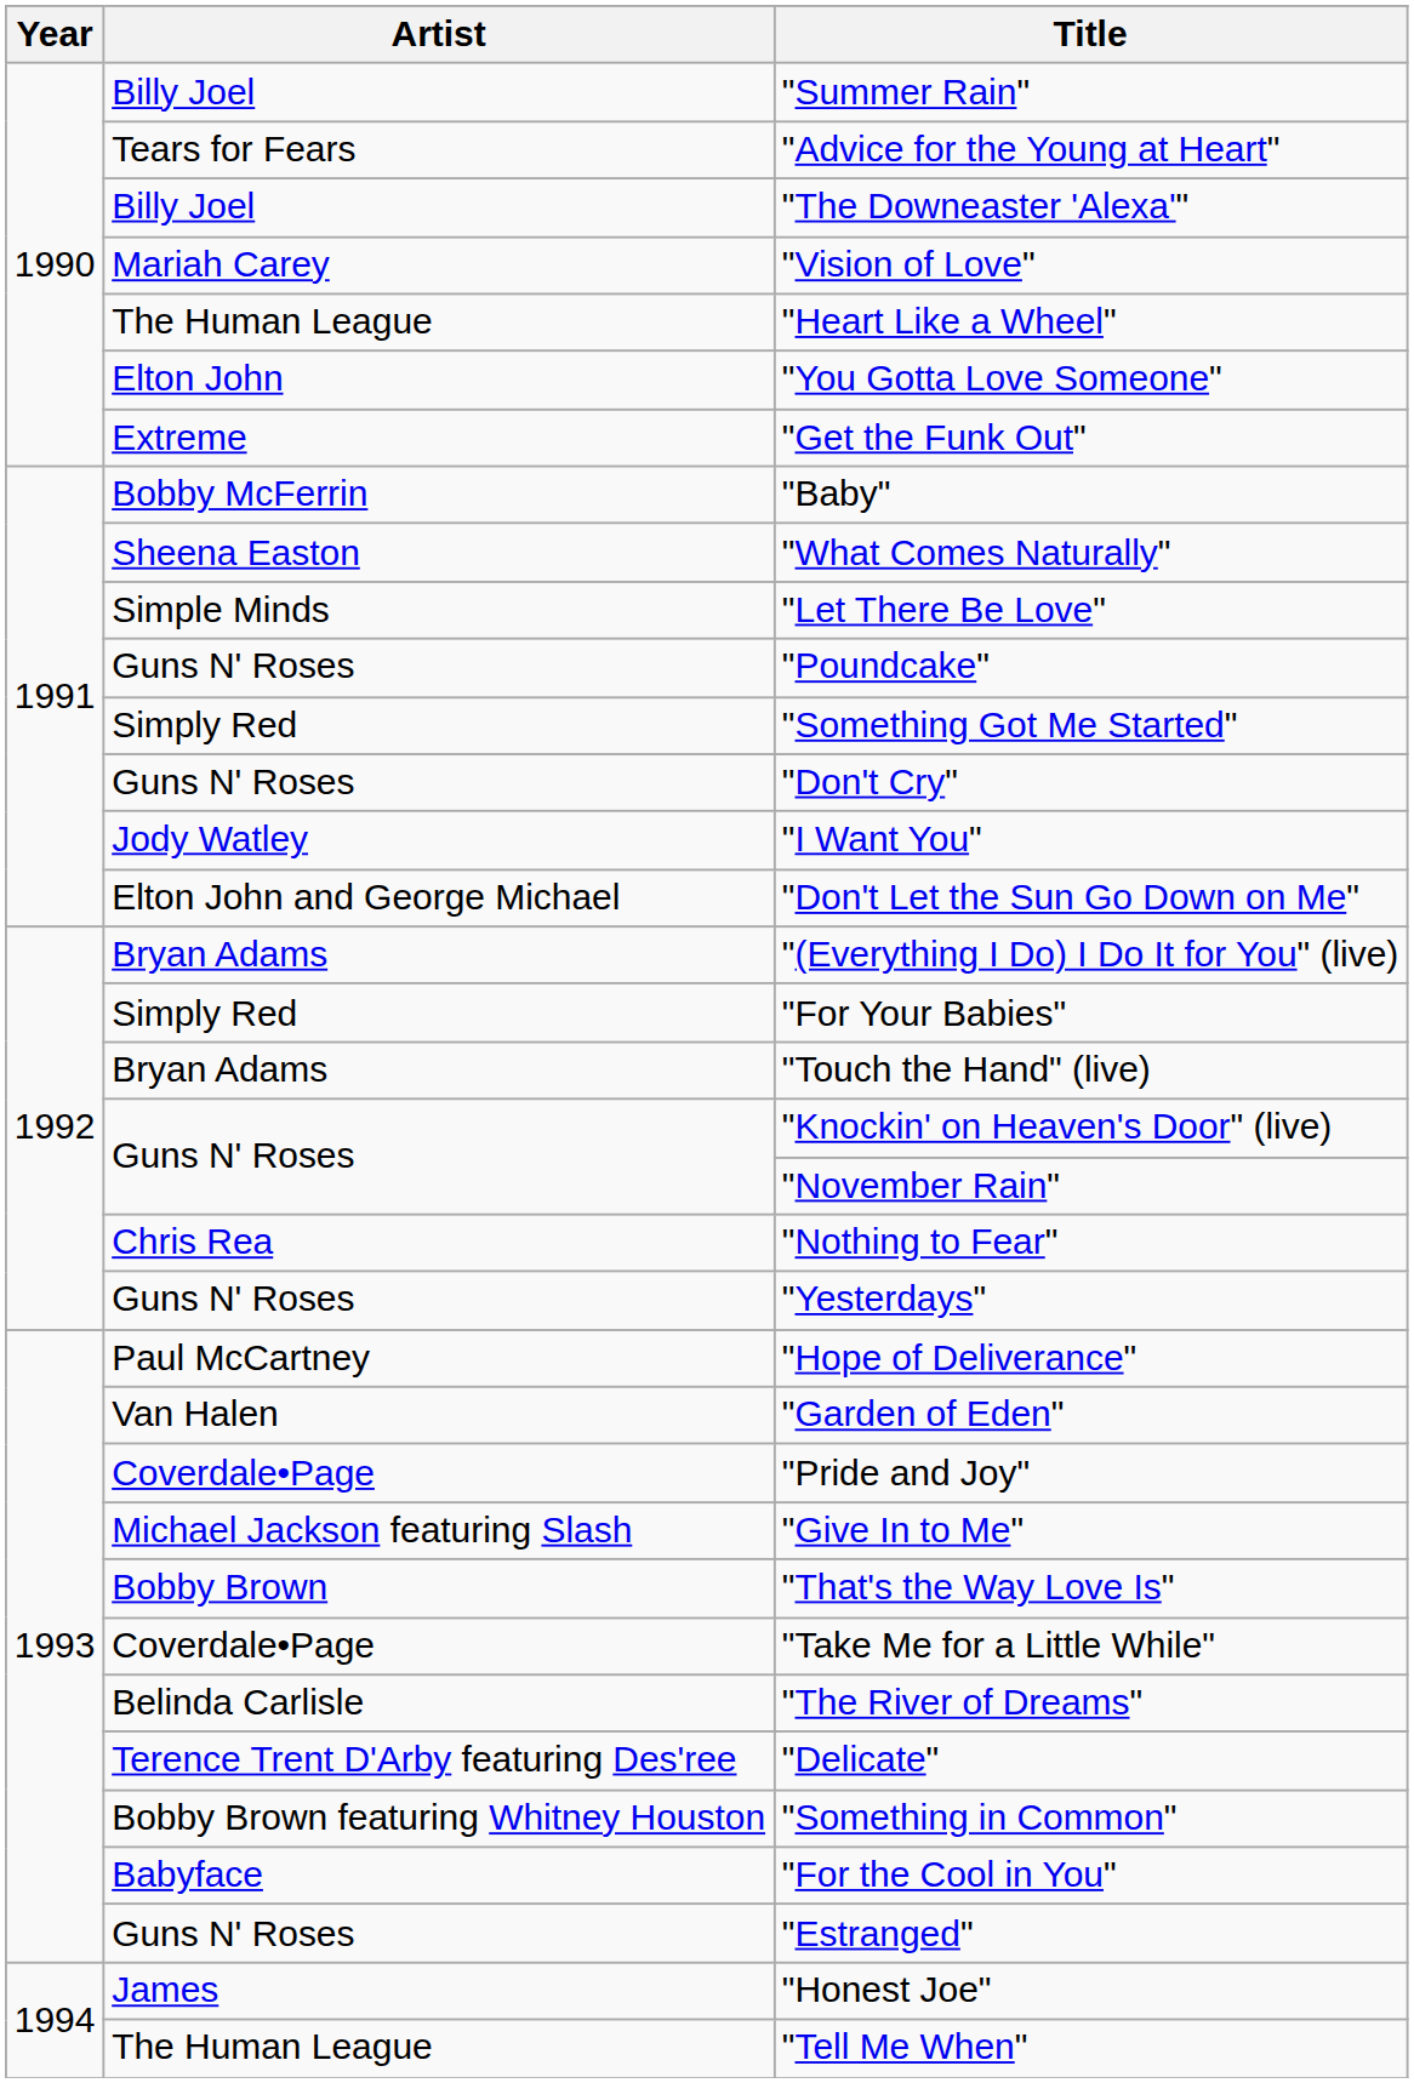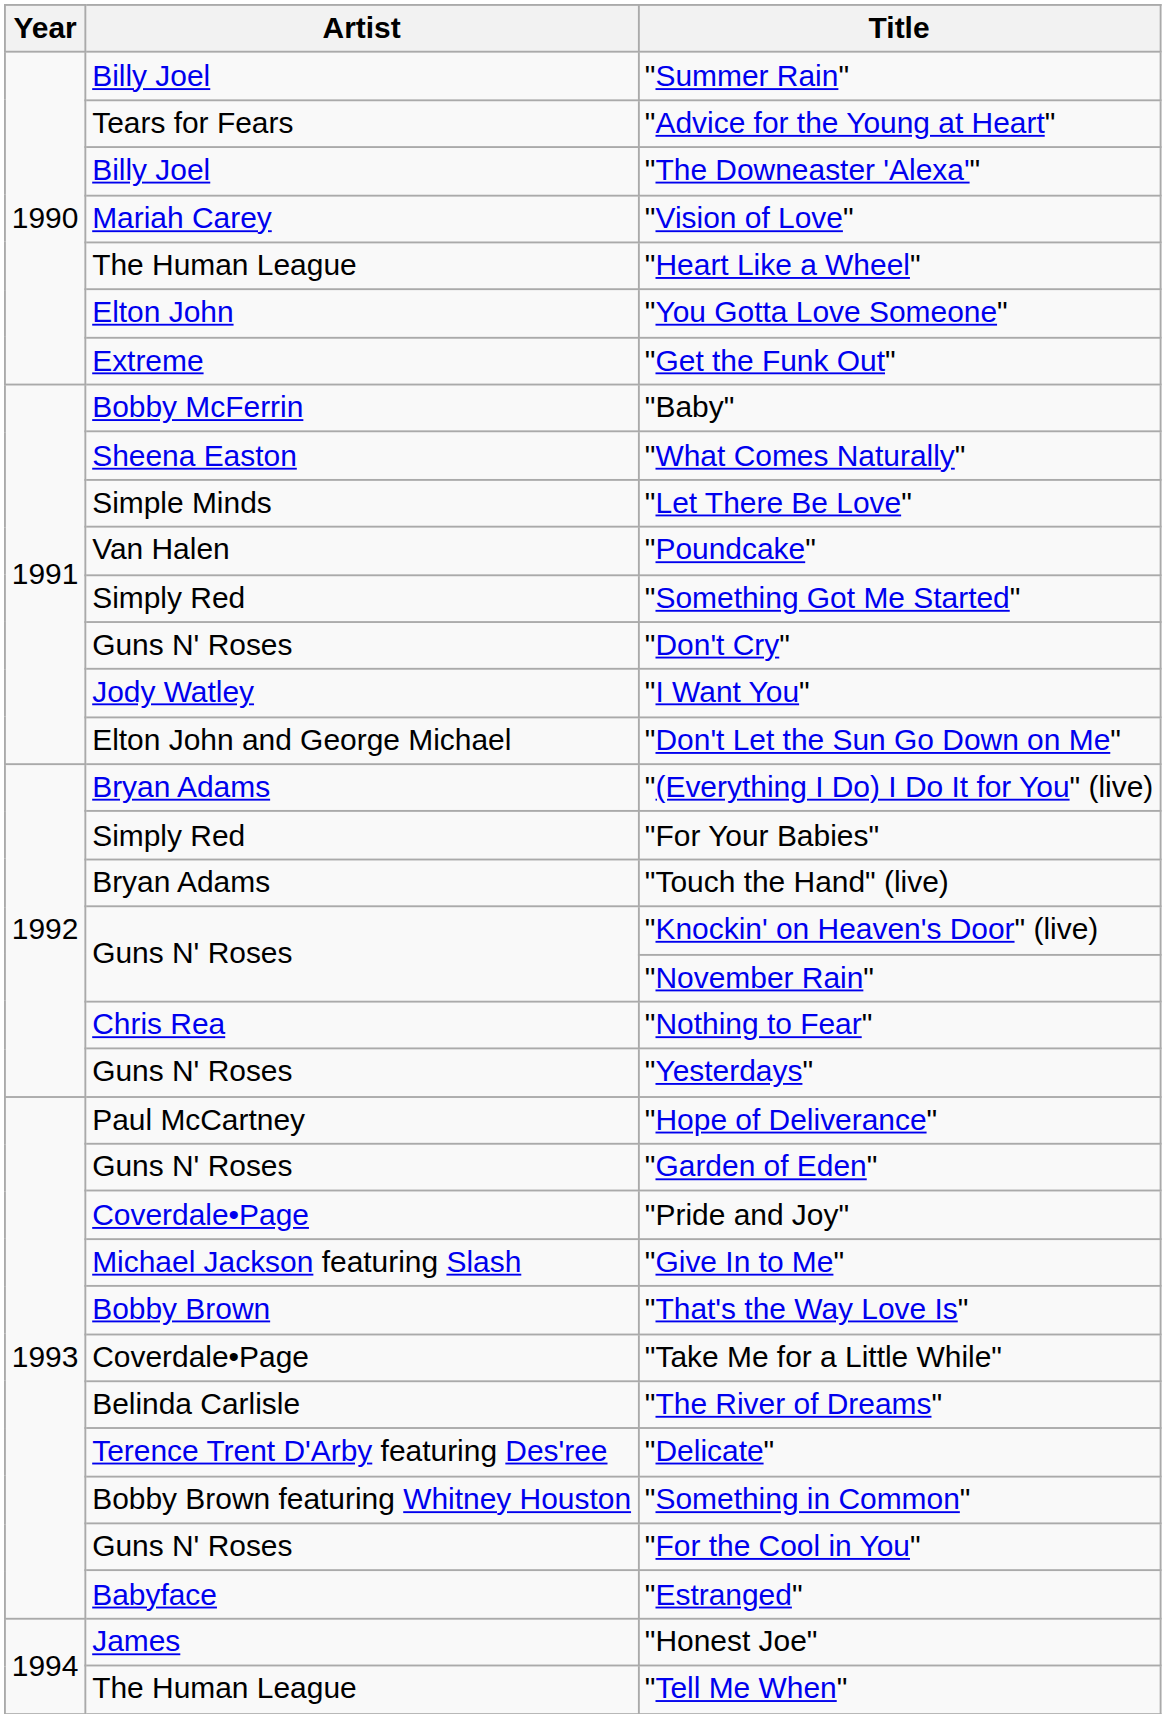 <table class="wikitable">
 <tr>
 <th>Year</th>
 <th>Artist</th>
 <th>Title</th>
 </tr>
 <tr>
 <td rowspan="7">1990</td>
 <td><a href='#'>Billy Joel</a></td>
 <td>"<a href='#'>Summer Rain</a>"</td>
 </tr>
 <tr>
 <td>Tears for Fears</td>
 <td>"<a href='#'>Advice for the Young at Heart</a>"</td>
 </tr>
 <tr>
 <td><a href='#'>Billy Joel</a></td>
 <td>"<a href='#'>The Downeaster 'Alexa'</a>"</td>
 </tr>
 <tr>
 <td><a href='#'>Mariah Carey</a></td>
 <td>"<a href='#'>Vision of Love</a>"</td>
 </tr>
 <tr>
 <td>The Human League</td>
 <td>"<a href='#'>Heart Like a Wheel</a>"</td>
 </tr>
 <tr>
 <td><a href='#'>Elton John</a></td>
 <td>"<a href='#'>You Gotta Love Someone</a>"</td>
 </tr>
 <tr>
 <td><a href='#'>Extreme</a></td>
 <td>"<a href='#'>Get the Funk Out</a>"</td>
 </tr>
 <tr>
 <td rowspan="8">1991</td>
 <td><a href='#'>Bobby McFerrin</a></td>
 <td>"Baby"</td>
 </tr>
 <tr>
 <td><a href='#'>Sheena Easton</a></td>
 <td>"<a href='#'>What Comes Naturally</a>"</td>
 </tr>
 <tr>
 <td>Simple Minds</td>
 <td>"<a href='#'>Let There Be Love</a>"</td>
 </tr>
 <tr>
-<td>Guns N' Roses</td>
+<td>Van Halen</td>
 <td>"<a href='#'>Poundcake</a>"</td>
 </tr>
 <tr>
 <td>Simply Red</td>
 <td>"<a href='#'>Something Got Me Started</a>"</td>
 </tr>
 <tr>
 <td>Guns N' Roses</td>
 <td>"<a href='#'>Don't Cry</a>"</td>
 </tr>
 <tr>
 <td><a href='#'>Jody Watley</a></td>
 <td>"<a href='#'>I Want You</a>"</td>
 </tr>
 <tr>
 <td>Elton John and George Michael</td>
 <td>"<a href='#'>Don't Let the Sun Go Down on Me</a>"</td>
 </tr>
 <tr>
 <td rowspan="7">1992</td>
 <td><a href='#'>Bryan Adams</a></td>
 <td>"<a href='#'>(Everything I Do) I Do It for You</a>" (live)</td>
 </tr>
 <tr>
 <td>Simply Red</td>
 <td>"For Your Babies"</td>
 </tr>
 <tr>
 <td>Bryan Adams</td>
 <td>"Touch the Hand" (live)</td>
 </tr>
 <tr>
 <td rowspan="2">Guns N' Roses</td>
 <td>"<a href='#'>Knockin' on Heaven's Door</a>" (live)</td>
 </tr>
 <tr>
 <td>"<a href='#'>November Rain</a>"</td>
 </tr>
 <tr>
 <td><a href='#'>Chris Rea</a></td>
 <td>"<a href='#'>Nothing to Fear</a>"</td>
 </tr>
 <tr>
 <td>Guns N' Roses</td>
 <td>"<a href='#'>Yesterdays</a>"</td>
 </tr>
 <tr>
 <td rowspan="11">1993</td>
 <td>Paul McCartney</td>
 <td>"<a href='#'>Hope of Deliverance</a>"</td>
 </tr>
 <tr>
-<td>Van Halen</td>
+<td>Guns N' Roses</td>
 <td>"<a href='#'>Garden of Eden</a>"</td>
 </tr>
 <tr>
 <td><a href='#'>Coverdale•Page</a></td>
 <td>"Pride and Joy"</td>
 </tr>
 <tr>
 <td><a href='#'>Michael Jackson</a> featuring <a href='#'>Slash</a></td>
 <td>"<a href='#'>Give In to Me</a>"</td>
 </tr>
 <tr>
 <td><a href='#'>Bobby Brown</a></td>
 <td>"<a href='#'>That's the Way Love Is</a>"</td>
 </tr>
 <tr>
 <td>Coverdale•Page</td>
 <td>"Take Me for a Little While"</td>
 </tr>
 <tr>
 <td>Belinda Carlisle</td>
 <td>"<a href='#'>The River of Dreams</a>"</td>
 </tr>
 <tr>
 <td><a href='#'>Terence Trent D'Arby</a> featuring <a href='#'>Des'ree</a></td>
 <td>"<a href='#'>Delicate</a>"</td>
 </tr>
 <tr>
 <td>Bobby Brown featuring <a href='#'>Whitney Houston</a></td>
 <td>"<a href='#'>Something in Common</a>"</td>
 </tr>
 <tr>
-<td><a href='#'>Babyface</a></td>
+<td>Guns N' Roses</td>
 <td>"<a href='#'>For the Cool in You</a>"</td>
 </tr>
 <tr>
-<td>Guns N' Roses</td>
+<td><a href='#'>Babyface</a></td>
 <td>"<a href='#'>Estranged</a>"</td>
 </tr>
 <tr>
 <td rowspan="2">1994</td>
 <td><a href='#'>James</a></td>
 <td>"Honest Joe"</td>
 </tr>
 <tr>
 <td>The Human League</td>
 <td>"<a href='#'>Tell Me When</a>"</td>
 </tr>
 </table>
